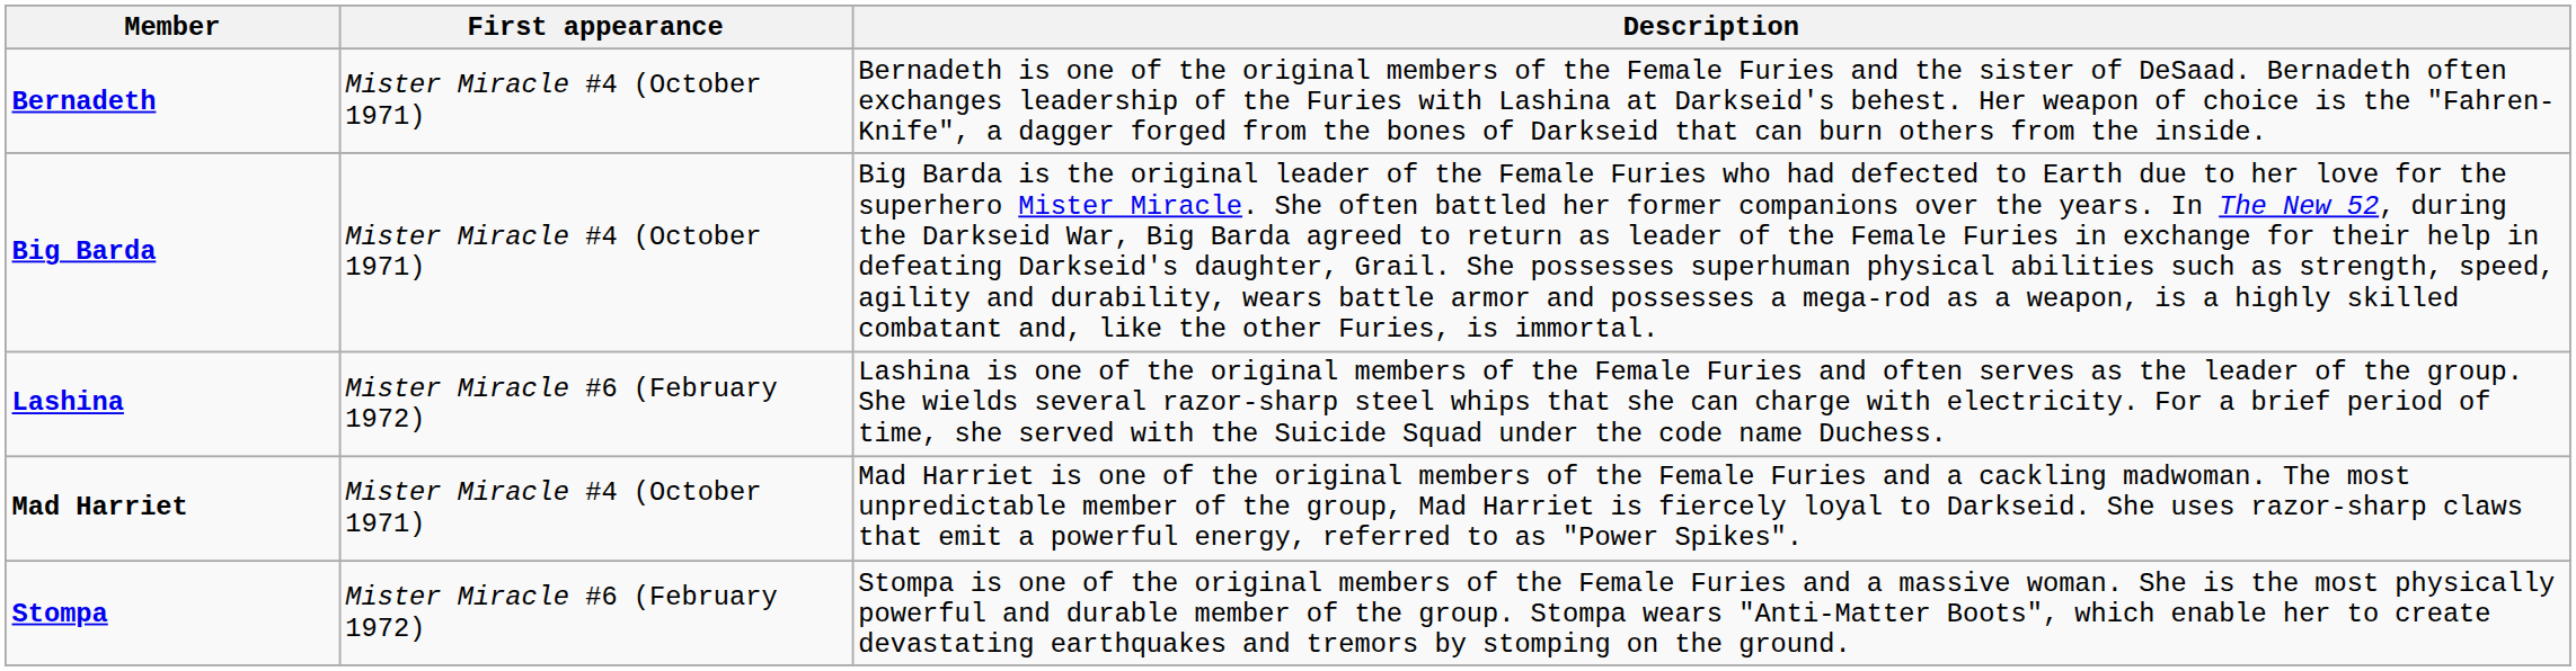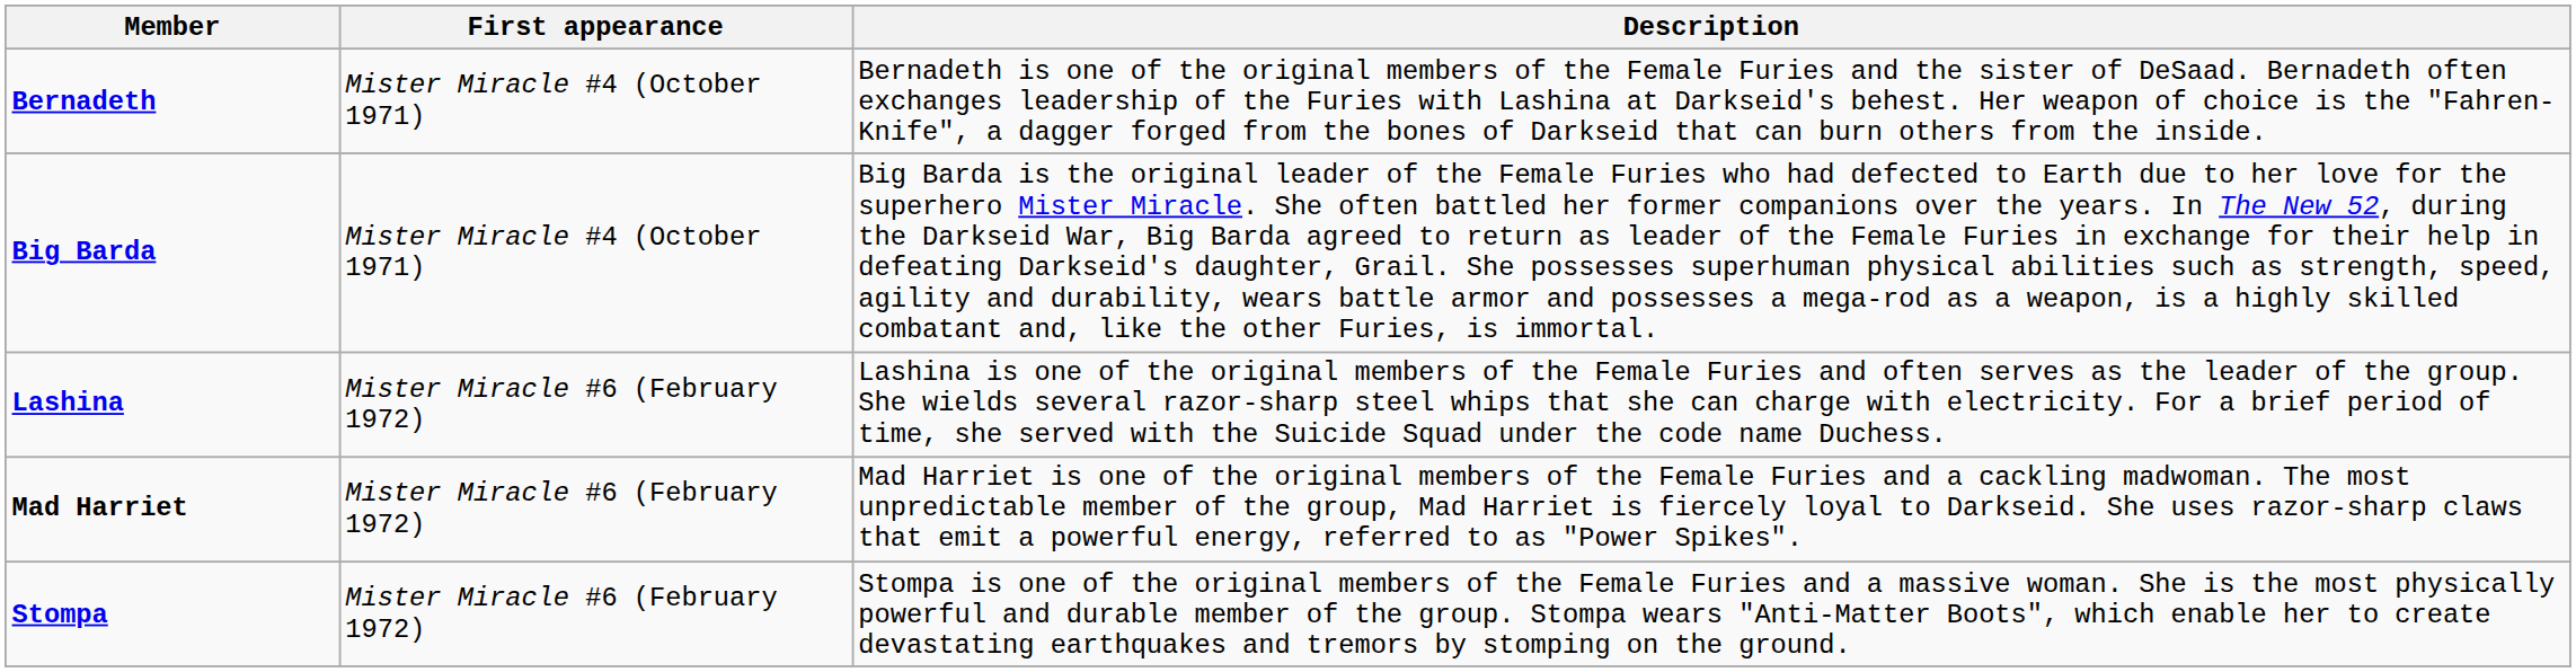 <table class="wikitable">
 <tr>
 <th width="13%">Member</th>
 <th width="20%">First appearance</th>
 <th width="67%">Description</th>
 </tr>
 <tr>
 <td><strong><a href='#'>Bernadeth</a></strong></td>
 <td><em>Mister Miracle</em> #4 (October 1971)</td>
 <td>Bernadeth is one of the original members of the Female Furies and the sister of DeSaad. Bernadeth often exchanges leadership of the Furies with Lashina at Darkseid's behest. Her weapon of choice is the "Fahren-Knife", a dagger forged from the bones of Darkseid that can burn others from the inside.</td>
 </tr>
 <tr>
 <td><strong><a href='#'>Big Barda</a></strong></td>
 <td><em>Mister Miracle</em> #4 (October 1971)</td>
 <td>Big Barda is the original leader of the Female Furies who had defected to Earth due to her love for the superhero <a href='#'>Mister Miracle</a>. She often battled her former companions over the years. In <em><a href='#'>The New 52</a></em>, during the Darkseid War, Big Barda agreed to return as leader of the Female Furies in exchange for their help in defeating Darkseid's daughter, Grail.  She possesses superhuman physical abilities such as strength, speed, agility and durability, wears battle armor and possesses a mega-rod as a weapon, is a highly skilled combatant and, like the other Furies, is immortal.</td>
 </tr>
 <tr>
 <td><strong><a href='#'>Lashina</a></strong></td>
 <td><em>Mister Miracle</em> #6 (February 1972)</td>
 <td>Lashina is one of the original members of the Female Furies and often serves as the leader of the group. She wields several razor-sharp steel whips that she can charge with electricity. For a brief period of time, she served with the Suicide Squad under the code name Duchess.</td>
 </tr>
 <tr>
 <td><strong>Mad Harriet</strong></td>
-<td><em>Mister Miracle</em> #4 (October 1971)</td>
+<td><em>Mister Miracle</em> #6 (February 1972)</td>
 <td>Mad Harriet is one of the original members of the Female Furies and a cackling madwoman. The most unpredictable member of the group, Mad Harriet is fiercely loyal to Darkseid. She uses razor-sharp claws that emit a powerful energy, referred to as "Power Spikes".</td>
 </tr>
 <tr>
 <td><strong><a href='#'>Stompa</a></strong></td>
 <td><em>Mister Miracle</em> #6 (February 1972)</td>
 <td>Stompa is one of the original members of the Female Furies and a massive woman. She is the most physically powerful and durable member of the group. Stompa wears "Anti-Matter Boots", which enable her to create devastating earthquakes and tremors by stomping on the ground.</td>
 </tr>
 </table>
